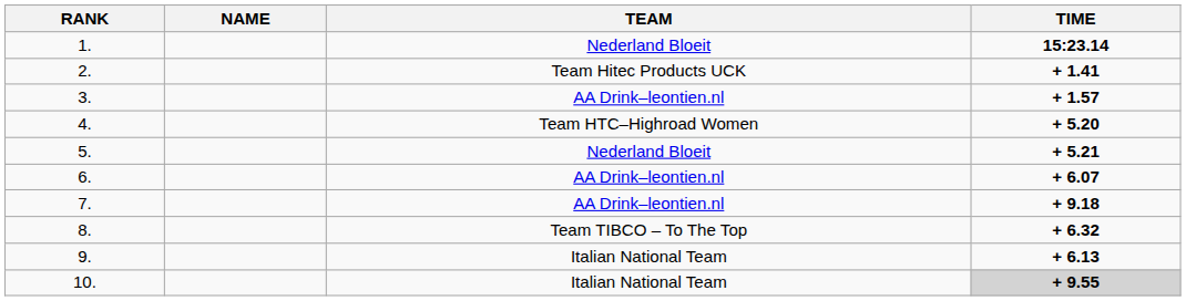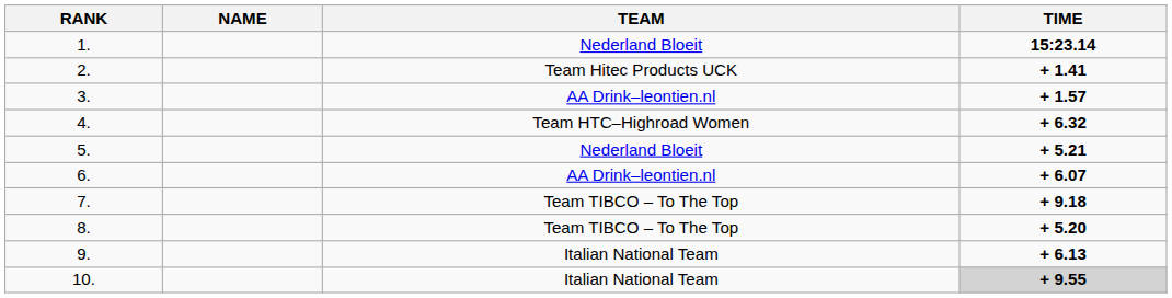 <table class="wikitable" style="font-size:90%; width:80%; text-align:center;">
 <tr>
 <th>RANK</th>
 <th>NAME</th>
 <th>TEAM</th>
 <th>TIME</th>
 </tr>
 <tr>
 <td>1.</td>
 <td style="text-align:left;"></td>
 <td><a href='#'>Nederland Bloeit</a></td>
 <td><strong>15:23.14</strong></td>
 </tr>
 <tr>
 <td>2.</td>
 <td style="text-align:left;"></td>
 <td>Team Hitec Products UCK</td>
 <td><strong>+ 1.41</strong></td>
 </tr>
 <tr>
 <td>3.</td>
 <td style="text-align:left;"></td>
 <td><a href='#'>AA Drink–leontien.nl</a></td>
 <td><strong>+ 1.57</strong></td>
 </tr>
 <tr>
 <td>4.</td>
 <td style="text-align:left;"></td>
 <td>Team HTC–Highroad Women</td>
-<td><strong>+ 5.20</strong></td>
+<td><strong>+ 6.32</strong></td>
 </tr>
 <tr>
 <td>5.</td>
 <td style="text-align:left;"></td>
 <td><a href='#'>Nederland Bloeit</a></td>
 <td><strong>+ 5.21</strong></td>
 </tr>
 <tr>
 <td>6.</td>
 <td style="text-align:left;"></td>
 <td><a href='#'>AA Drink–leontien.nl</a></td>
 <td><strong>+ 6.07</strong></td>
 </tr>
 <tr>
 <td>7.</td>
 <td style="text-align:left;"></td>
-<td><a href='#'>AA Drink–leontien.nl</a></td>
+<td>Team TIBCO – To The Top</td>
 <td><strong>+ 9.18</strong></td>
 </tr>
 <tr>
 <td>8.</td>
 <td style="text-align:left;"></td>
 <td>Team TIBCO – To The Top</td>
-<td><strong>+ 6.32</strong></td>
+<td><strong>+ 5.20</strong></td>
 </tr>
 <tr>
 <td>9.</td>
 <td style="text-align:left;"></td>
 <td>Italian National Team</td>
 <td><strong>+ 6.13</strong></td>
 </tr>
 <tr>
 <td>10.</td>
 <td style="text-align:left;"></td>
 <td>Italian National Team</td>
 <td style="background: lightgrey;"><strong>+ 9.55</strong></td>
 </tr>
 </table>
